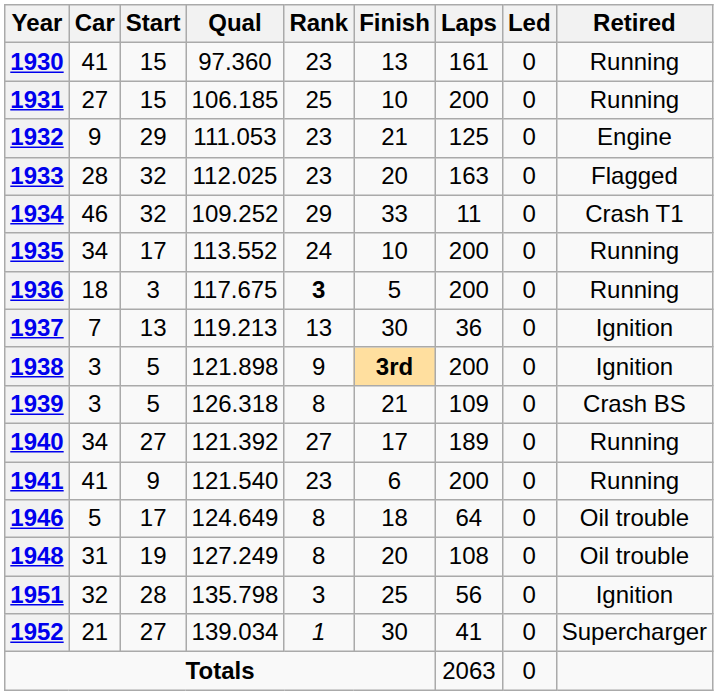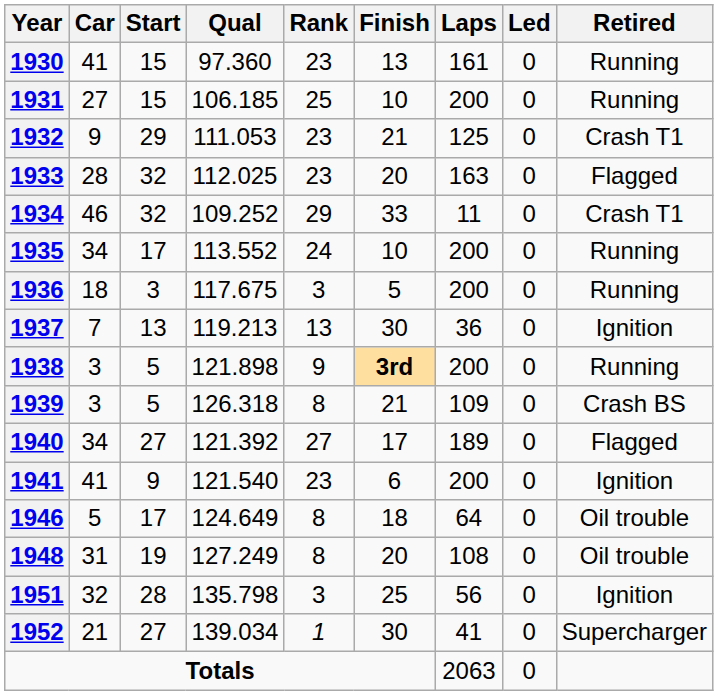 <table class="wikitable" style="text-align:center">
 <tr>
 <th>Year</th>
 <th>Car</th>
 <th>Start</th>
 <th>Qual</th>
 <th>Rank</th>
 <th>Finish</th>
 <th>Laps</th>
 <th>Led</th>
 <th>Retired</th>
 </tr>
 <tr>
 <th><a href='#'>1930</a></th>
 <td>41</td>
 <td>15</td>
 <td>97.360</td>
 <td>23</td>
 <td>13</td>
 <td>161</td>
 <td>0</td>
 <td>Running</td>
 </tr>
 <tr>
 <th><a href='#'>1931</a></th>
 <td>27</td>
 <td>15</td>
 <td>106.185</td>
 <td>25</td>
 <td>10</td>
 <td>200</td>
 <td>0</td>
 <td>Running</td>
 </tr>
 <tr>
 <th><a href='#'>1932</a></th>
 <td>9</td>
 <td>29</td>
 <td>111.053</td>
 <td>23</td>
 <td>21</td>
 <td>125</td>
 <td>0</td>
-<td>Engine</td>
+<td>Crash T1</td>
 </tr>
 <tr>
 <th><a href='#'>1933</a></th>
 <td>28</td>
 <td>32</td>
 <td>112.025</td>
 <td>23</td>
 <td>20</td>
 <td>163</td>
 <td>0</td>
 <td>Flagged</td>
 </tr>
 <tr>
 <th><a href='#'>1934</a></th>
 <td>46</td>
 <td>32</td>
 <td>109.252</td>
 <td>29</td>
 <td>33</td>
 <td>11</td>
 <td>0</td>
 <td>Crash T1</td>
 </tr>
 <tr>
 <th><a href='#'>1935</a></th>
 <td>34</td>
 <td>17</td>
 <td>113.552</td>
 <td>24</td>
 <td>10</td>
 <td>200</td>
 <td>0</td>
 <td>Running</td>
 </tr>
 <tr>
 <th><a href='#'>1936</a></th>
 <td>18</td>
 <td>3</td>
 <td>117.675</td>
-<td><strong>3</strong></td>
+<td>3</td>
 <td>5</td>
 <td>200</td>
 <td>0</td>
 <td>Running</td>
 </tr>
 <tr>
 <th><a href='#'>1937</a></th>
 <td>7</td>
 <td>13</td>
 <td>119.213</td>
 <td>13</td>
 <td>30</td>
 <td>36</td>
 <td>0</td>
 <td>Ignition</td>
 </tr>
 <tr>
 <th><a href='#'>1938</a></th>
 <td>3</td>
 <td>5</td>
 <td>121.898</td>
 <td>9</td>
 <td style="background:#ffdf9f;"><strong>3rd</strong></td>
 <td>200</td>
 <td>0</td>
-<td>Ignition</td>
+<td>Running</td>
 </tr>
 <tr>
 <th><a href='#'>1939</a></th>
 <td>3</td>
 <td>5</td>
 <td>126.318</td>
 <td>8</td>
 <td>21</td>
 <td>109</td>
 <td>0</td>
 <td>Crash BS</td>
 </tr>
 <tr>
 <th><a href='#'>1940</a></th>
 <td>34</td>
 <td>27</td>
 <td>121.392</td>
 <td>27</td>
 <td>17</td>
 <td>189</td>
 <td>0</td>
-<td>Running</td>
+<td>Flagged</td>
 </tr>
 <tr>
 <th><a href='#'>1941</a></th>
 <td>41</td>
 <td>9</td>
 <td>121.540</td>
 <td>23</td>
 <td>6</td>
 <td>200</td>
 <td>0</td>
-<td>Running</td>
+<td>Ignition</td>
 </tr>
 <tr>
 <th><a href='#'>1946</a></th>
 <td>5</td>
 <td>17</td>
 <td>124.649</td>
 <td>8</td>
 <td>18</td>
 <td>64</td>
 <td>0</td>
 <td>Oil trouble</td>
 </tr>
 <tr>
 <th><a href='#'>1948</a></th>
 <td>31</td>
 <td>19</td>
 <td>127.249</td>
 <td>8</td>
 <td>20</td>
 <td>108</td>
 <td>0</td>
 <td>Oil trouble</td>
 </tr>
 <tr>
 <th><a href='#'>1951</a></th>
 <td>32</td>
 <td>28</td>
 <td>135.798</td>
 <td>3</td>
 <td>25</td>
 <td>56</td>
 <td>0</td>
 <td>Ignition</td>
 </tr>
 <tr>
 <th><a href='#'>1952</a></th>
 <td>21</td>
 <td>27</td>
 <td>139.034</td>
 <td><em>1</em></td>
 <td>30</td>
 <td>41</td>
 <td>0</td>
 <td>Supercharger</td>
 </tr>
 <tr>
 <td colspan=6><strong>Totals</strong></td>
 <td>2063</td>
 <td>0</td>
 <td></td>
 </tr>
 </table>
